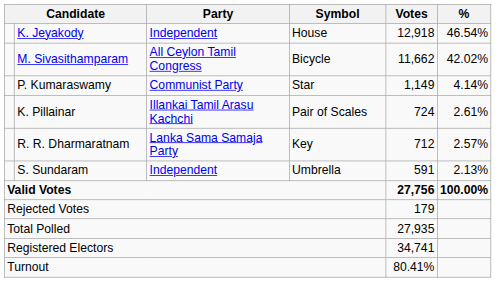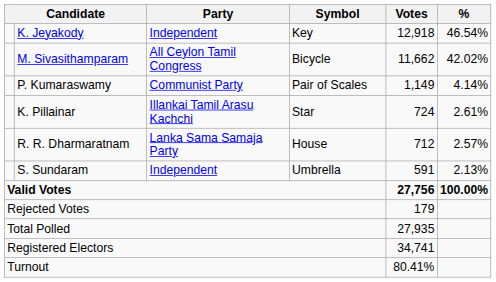 <table class="wikitable" border="1" style="text-align:right;">
 <tr>
 <th align=left colspan=2 width="180">Candidate</th>
 <th align=left width="180">Party</th>
 <th align=left width="120">Symbol</th>
 <th align=left width="60">Votes</th>
 <th align=left width="60">%</th>
 </tr>
 <tr>
 <td bgcolor=> </td>
 <td align=left><a href='#'>K. Jeyakody</a></td>
 <td align=left><a href='#'>Independent</a></td>
-<td align=left>House</td>
+<td align=left>Key</td>
 <td>12,918</td>
 <td>46.54%</td>
 </tr>
 <tr>
 <td bgcolor=> </td>
 <td align=left><a href='#'>M. Sivasithamparam</a></td>
 <td align=left><a href='#'>All Ceylon Tamil Congress</a></td>
 <td align=left>Bicycle</td>
 <td>11,662</td>
 <td>42.02%</td>
 </tr>
 <tr>
 <td bgcolor=> </td>
 <td align=left>P. Kumaraswamy</td>
 <td align=left><a href='#'>Communist Party</a></td>
-<td align=left>Star</td>
+<td align=left>Pair of Scales</td>
 <td>1,149</td>
 <td>4.14%</td>
 </tr>
 <tr>
 <td></td>
 <td align=left>K. Pillainar</td>
 <td align=left><a href='#'>Illankai Tamil Arasu Kachchi</a></td>
-<td align=left>Pair of Scales</td>
+<td align=left>Star</td>
 <td>724</td>
 <td>2.61%</td>
 </tr>
 <tr>
 <td bgcolor=> </td>
 <td align=left>R. R. Dharmaratnam</td>
 <td align=left><a href='#'>Lanka Sama Samaja Party</a></td>
-<td align=left>Key</td>
+<td align=left>House</td>
 <td>712</td>
 <td>2.57%</td>
 </tr>
 <tr>
 <td></td>
 <td align=left>S. Sundaram</td>
 <td align=left><a href='#'>Independent</a></td>
 <td align=left>Umbrella</td>
 <td>591</td>
 <td>2.13%</td>
 </tr>
 <tr>
 <td align=left colspan=4><strong>Valid Votes</strong></td>
 <td><strong>27,756</strong></td>
 <td><strong>100.00%</strong></td>
 </tr>
 <tr>
 <td align=left colspan=4>Rejected Votes</td>
 <td>179</td>
 <td></td>
 </tr>
 <tr>
 <td align=left colspan=4>Total Polled</td>
 <td>27,935</td>
 <td></td>
 </tr>
 <tr>
 <td align=left colspan=4>Registered Electors</td>
 <td>34,741</td>
 <td></td>
 </tr>
 <tr>
 <td align=left colspan=4>Turnout</td>
 <td>80.41%</td>
 </tr>
 </table>
